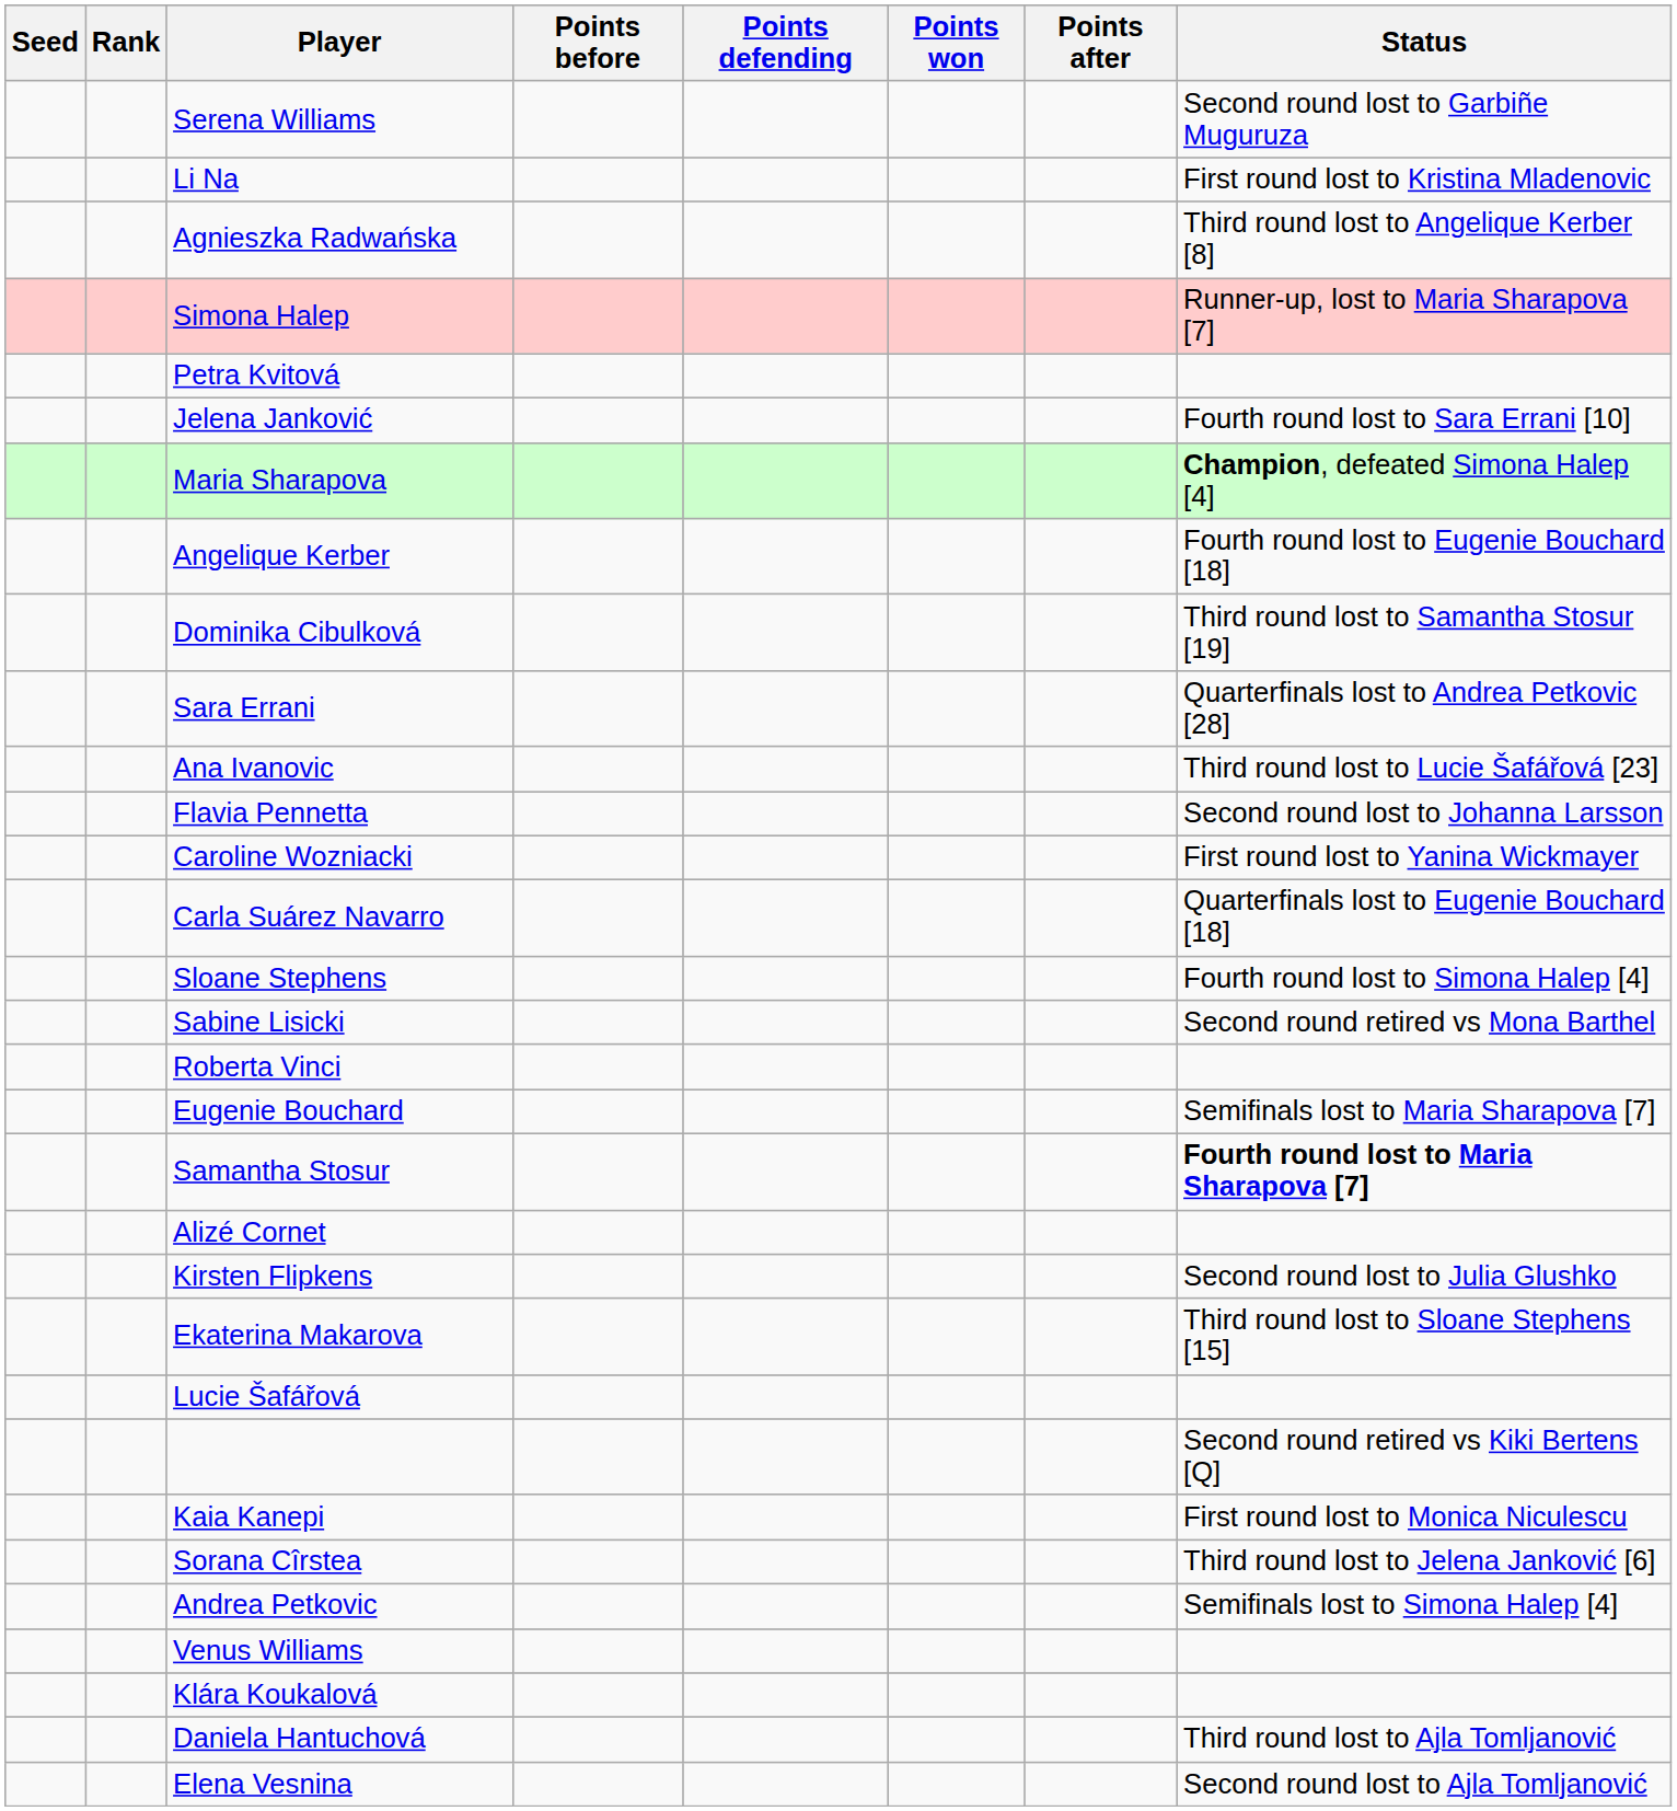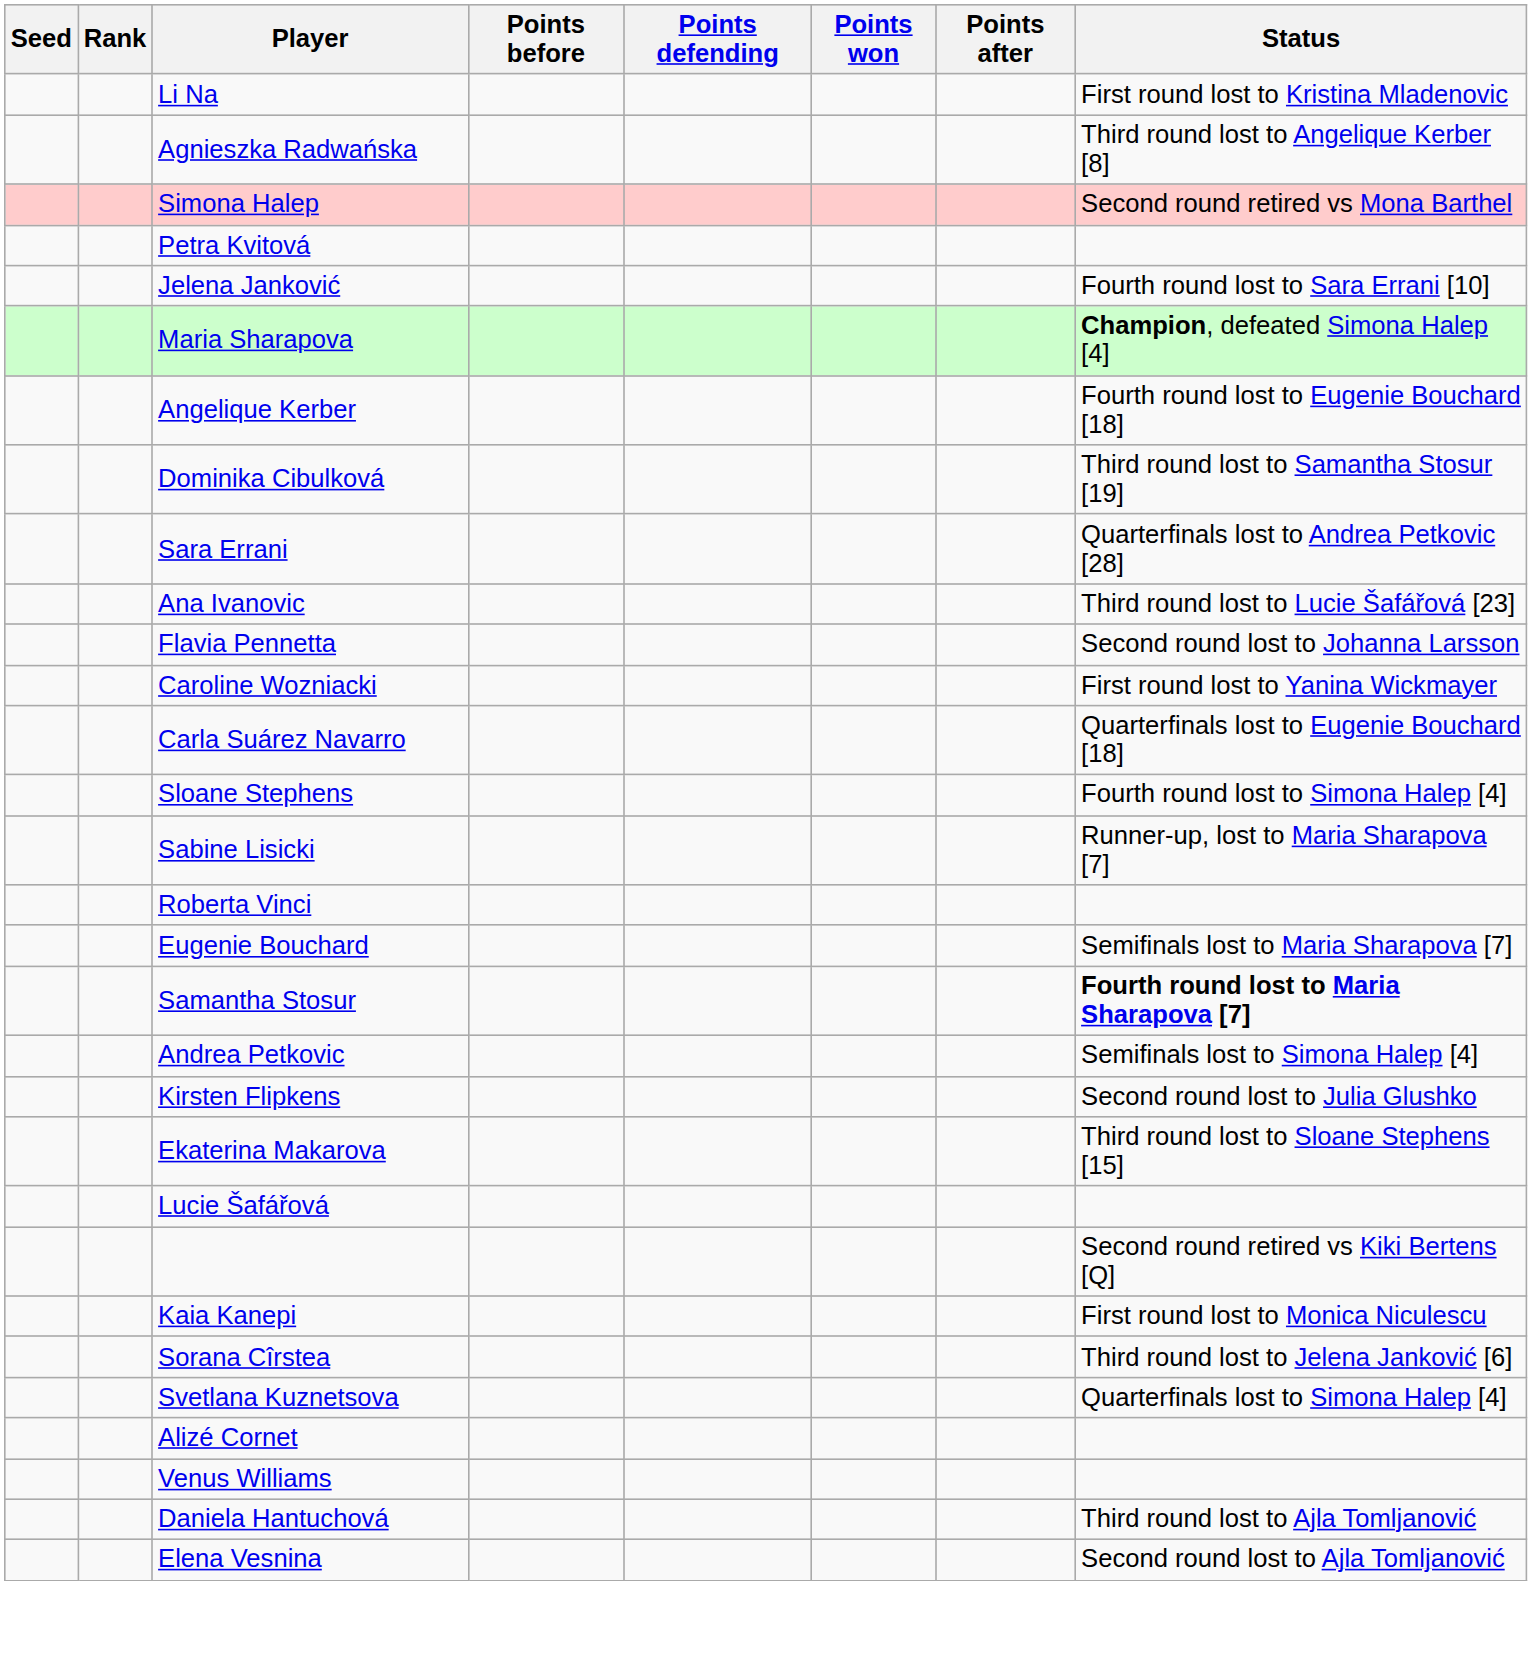 <table class="wikitable sortable">
 <tr>
 <th style="width:30px;">Seed</th>
 <th style="width:30px;">Rank</th>
 <th style="width:190px;">Player</th>
 <th style="width:90px;">Points before</th>
 <th style="width:110px;"><a href='#'>Points defending</a></th>
 <th style="width:70px;"><a href='#'>Points won</a></th>
 <th style="width:80px;">Points after</th>
 <th style="width:275px;">Status</th>
-</tr>
-<tr>
-<td></td>
-<td></td>
-<td> <a href='#'>Serena Williams</a></td>
-<td></td>
-<td></td>
-<td></td>
-<td></td>
-<td>Second round lost to  <a href='#'>Garbiñe Muguruza</a></td>
 </tr>
 <tr>
 <td></td>
 <td></td>
 <td> <a href='#'>Li Na</a></td>
 <td></td>
 <td></td>
 <td></td>
 <td></td>
 <td>First round lost to  <a href='#'>Kristina Mladenovic</a></td>
 </tr>
 <tr>
 <td></td>
 <td></td>
 <td> <a href='#'>Agnieszka Radwańska</a></td>
 <td></td>
 <td></td>
 <td></td>
 <td></td>
 <td>Third round lost to  <a href='#'>Angelique Kerber</a> [8]</td>
 </tr>
 <tr style="background:#fcc;">
 <td></td>
 <td></td>
 <td> <a href='#'>Simona Halep</a></td>
 <td></td>
 <td></td>
 <td></td>
 <td></td>
-<td>Runner-up, lost to  <a href='#'>Maria Sharapova</a> [7]</td>
+<td>Second round retired vs  <a href='#'>Mona Barthel</a></td>
 </tr>
 <tr>
 <td></td>
 <td></td>
 <td> <a href='#'>Petra Kvitová</a></td>
 <td></td>
 <td></td>
 <td></td>
 <td></td>
 <td></td>
 </tr>
 <tr>
 <td></td>
 <td></td>
 <td> <a href='#'>Jelena Janković</a></td>
 <td></td>
 <td></td>
 <td></td>
 <td></td>
 <td>Fourth round lost to  <a href='#'>Sara Errani</a> [10]</td>
 </tr>
 <tr style="background:#cfc;">
 <td></td>
 <td></td>
 <td> <a href='#'>Maria Sharapova</a></td>
 <td></td>
 <td></td>
 <td></td>
 <td></td>
 <td><strong>Champion</strong>, defeated  <a href='#'>Simona Halep</a> [4]</td>
 </tr>
 <tr>
 <td></td>
 <td></td>
 <td> <a href='#'>Angelique Kerber</a></td>
 <td></td>
 <td></td>
 <td></td>
 <td></td>
 <td>Fourth round lost to  <a href='#'>Eugenie Bouchard</a> [18]</td>
 </tr>
 <tr>
 <td></td>
 <td></td>
 <td> <a href='#'>Dominika Cibulková</a></td>
 <td></td>
 <td></td>
 <td></td>
 <td></td>
 <td>Third round lost to  <a href='#'>Samantha Stosur</a> [19]</td>
 </tr>
 <tr>
 <td></td>
 <td></td>
 <td> <a href='#'>Sara Errani</a></td>
 <td></td>
 <td></td>
 <td></td>
 <td></td>
 <td>Quarterfinals lost to  <a href='#'>Andrea Petkovic</a> [28]</td>
 </tr>
 <tr>
 <td></td>
 <td></td>
 <td> <a href='#'>Ana Ivanovic</a></td>
 <td></td>
 <td></td>
 <td></td>
 <td></td>
 <td>Third round lost to  <a href='#'>Lucie Šafářová</a> [23]</td>
 </tr>
 <tr>
 <td></td>
 <td></td>
 <td> <a href='#'>Flavia Pennetta</a></td>
 <td></td>
 <td></td>
 <td></td>
 <td></td>
 <td>Second round lost to  <a href='#'>Johanna Larsson</a></td>
 </tr>
 <tr>
 <td></td>
 <td></td>
 <td> <a href='#'>Caroline Wozniacki</a></td>
 <td></td>
 <td></td>
 <td></td>
 <td></td>
 <td>First round lost to  <a href='#'>Yanina Wickmayer</a></td>
 </tr>
 <tr>
 <td></td>
 <td></td>
 <td> <a href='#'>Carla Suárez Navarro</a></td>
 <td></td>
 <td></td>
 <td></td>
 <td></td>
 <td>Quarterfinals lost to  <a href='#'>Eugenie Bouchard</a> [18]</td>
 </tr>
 <tr>
 <td></td>
 <td></td>
 <td> <a href='#'>Sloane Stephens</a></td>
 <td></td>
 <td></td>
 <td></td>
 <td></td>
 <td>Fourth round lost to  <a href='#'>Simona Halep</a> [4]</td>
 </tr>
 <tr>
 <td></td>
 <td></td>
 <td> <a href='#'>Sabine Lisicki</a></td>
 <td></td>
 <td></td>
 <td></td>
 <td></td>
-<td>Second round retired vs  <a href='#'>Mona Barthel</a></td>
+<td>Runner-up, lost to  <a href='#'>Maria Sharapova</a> [7]</td>
 </tr>
 <tr>
 <td></td>
 <td></td>
 <td> <a href='#'>Roberta Vinci</a></td>
 <td></td>
 <td></td>
 <td></td>
 <td></td>
 <td></td>
 </tr>
 <tr>
 <td></td>
 <td></td>
 <td> <a href='#'>Eugenie Bouchard</a></td>
 <td></td>
 <td></td>
 <td></td>
 <td></td>
 <td>Semifinals lost to  <a href='#'>Maria Sharapova</a> [7]</td>
 </tr>
 <tr>
 <td></td>
 <td></td>
 <td> <a href='#'>Samantha Stosur</a></td>
 <td></td>
 <td></td>
 <td></td>
 <td></td>
 <td><strong>Fourth round lost to  <a href='#'>Maria Sharapova</a> [7]</strong></td>
 </tr>
 <tr>
 <td></td>
 <td></td>
-<td> <a href='#'>Alizé Cornet</a></td>
+<td> <a href='#'>Andrea Petkovic</a></td>
 <td></td>
 <td></td>
 <td></td>
 <td></td>
-<td></td>
+<td>Semifinals lost to  <a href='#'>Simona Halep</a> [4]</td>
 </tr>
 <tr>
 <td></td>
 <td></td>
 <td> <a href='#'>Kirsten Flipkens</a></td>
 <td></td>
 <td></td>
 <td></td>
 <td></td>
 <td>Second round lost to  <a href='#'>Julia Glushko</a></td>
 </tr>
 <tr>
 <td></td>
 <td></td>
 <td> <a href='#'>Ekaterina Makarova</a></td>
 <td></td>
 <td></td>
 <td></td>
 <td></td>
 <td>Third round lost to  <a href='#'>Sloane Stephens</a> [15]</td>
 </tr>
 <tr>
 <td></td>
 <td></td>
 <td> <a href='#'>Lucie Šafářová</a></td>
 <td></td>
 <td></td>
 <td></td>
 <td></td>
 <td></td>
 </tr>
 <tr>
 <td></td>
 <td></td>
 <td></td>
 <td></td>
 <td></td>
 <td></td>
 <td></td>
 <td>Second round retired vs  <a href='#'>Kiki Bertens</a> [Q]</td>
 </tr>
 <tr>
 <td></td>
 <td></td>
 <td> <a href='#'>Kaia Kanepi</a></td>
 <td></td>
 <td></td>
 <td></td>
 <td></td>
 <td>First round lost to  <a href='#'>Monica Niculescu</a></td>
 </tr>
 <tr>
 <td></td>
 <td></td>
 <td> <a href='#'>Sorana Cîrstea</a></td>
 <td></td>
 <td></td>
 <td></td>
 <td></td>
 <td>Third round lost to  <a href='#'>Jelena Janković</a> [6]</td>
 </tr>
 <tr>
 <td></td>
 <td></td>
-<td> <a href='#'>Andrea Petkovic</a></td>
+<td> <a href='#'>Svetlana Kuznetsova</a></td>
 <td></td>
 <td></td>
 <td></td>
 <td></td>
-<td>Semifinals lost to  <a href='#'>Simona Halep</a> [4]</td>
+<td>Quarterfinals lost to  <a href='#'>Simona Halep</a> [4]</td>
 </tr>
 <tr>
 <td></td>
 <td></td>
-<td> <a href='#'>Venus Williams</a></td>
+<td> <a href='#'>Alizé Cornet</a></td>
 <td></td>
 <td></td>
 <td></td>
 <td></td>
 <td></td>
 </tr>
 <tr>
 <td></td>
 <td></td>
-<td> <a href='#'>Klára Koukalová</a></td>
+<td> <a href='#'>Venus Williams</a></td>
 <td></td>
 <td></td>
 <td></td>
 <td></td>
 <td></td>
 </tr>
 <tr>
 <td></td>
 <td></td>
 <td> <a href='#'>Daniela Hantuchová</a></td>
 <td></td>
 <td></td>
 <td></td>
 <td></td>
 <td>Third round lost to  <a href='#'>Ajla Tomljanović</a></td>
 </tr>
 <tr>
 <td></td>
 <td></td>
 <td> <a href='#'>Elena Vesnina</a></td>
 <td></td>
 <td></td>
 <td></td>
 <td></td>
 <td>Second round lost to  <a href='#'>Ajla Tomljanović</a></td>
 </tr>
 </table>
